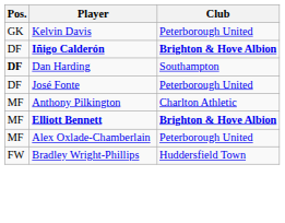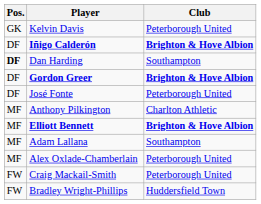 <table class="wikitable">
 <tr>
 <th>Pos.</th>
 <th>Player</th>
 <th>Club</th>
 </tr>
 <tr>
 <td>GK</td>
 <td style="width:175px;"><a href='#'>Kelvin Davis</a></td>
 <td><a href='#'>Peterborough United</a></td>
 </tr>
 <tr>
 <td>DF</td>
 <td><strong><a href='#'>Iñigo Calderón</a></strong></td>
 <td><strong><a href='#'>Brighton & Hove Albion</a></strong></td>
 </tr>
 <tr>
 <td><strong>DF</strong></td>
 <td><a href='#'>Dan Harding</a></td>
 <td><a href='#'>Southampton</a></td>
 </tr>
 <tr>
 <td>DF</td>
+<td><strong><a href='#'>Gordon Greer</a></strong></td>
+<td><strong><a href='#'>Brighton & Hove Albion</a></strong></td>
+</tr>
+<tr>
+<td>DF</td>
 <td><a href='#'>José Fonte</a></td>
 <td><a href='#'>Peterborough United</a></td>
 </tr>
 <tr>
 <td>MF</td>
 <td><a href='#'>Anthony Pilkington</a></td>
 <td><a href='#'>Charlton Athletic</a></td>
 </tr>
 <tr>
 <td>MF</td>
 <td><strong><a href='#'>Elliott Bennett</a></strong></td>
 <td><strong><a href='#'>Brighton & Hove Albion</a></strong></td>
 </tr>
 <tr>
 <td>MF</td>
+<td><a href='#'>Adam Lallana</a></td>
+<td><a href='#'>Southampton</a></td>
+</tr>
+<tr>
+<td>MF</td>
 <td><a href='#'>Alex Oxlade-Chamberlain</a></td>
+<td><a href='#'>Peterborough United</a></td>
+</tr>
+<tr>
+<td>FW</td>
+<td><a href='#'>Craig Mackail-Smith</a></td>
 <td><a href='#'>Peterborough United</a></td>
 </tr>
 <tr>
 <td>FW</td>
 <td><a href='#'>Bradley Wright-Phillips</a></td>
 <td><a href='#'>Huddersfield Town</a></td>
 </tr>
 </table>
